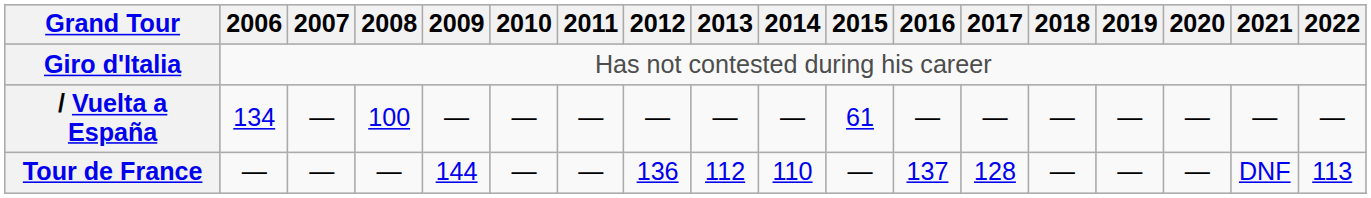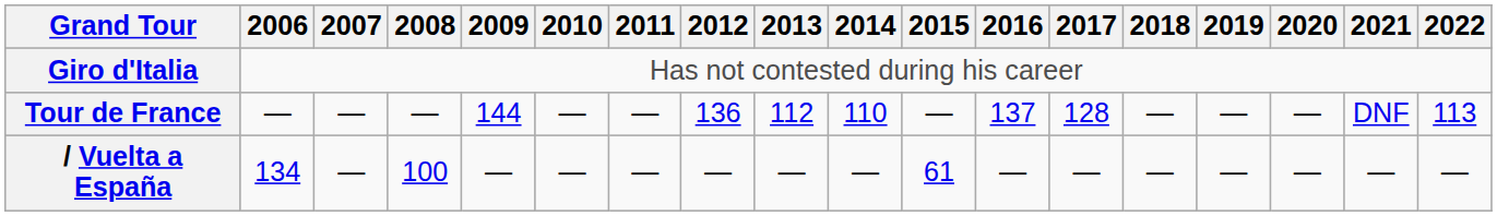 <table class="wikitable plainrowheaders">
 <tr>
 <th scope="col"><a href='#'>Grand Tour</a></th>
 <th scope="col">2006</th>
 <th scope="col">2007</th>
 <th scope="col">2008</th>
 <th scope="col">2009</th>
 <th scope="col">2010</th>
 <th scope="col">2011</th>
 <th scope="col">2012</th>
 <th scope="col">2013</th>
 <th scope="col">2014</th>
 <th scope="col">2015</th>
 <th scope="col">2016</th>
 <th scope="col">2017</th>
 <th scope="col">2018</th>
 <th scope="col">2019</th>
 <th scope="col">2020</th>
 <th scope="col">2021</th>
 <th scope="col">2022</th>
 </tr>
 <tr style="text-align:center;">
 <th scope="row"> <a href='#'>Giro d'Italia</a></th>
 <td style="color:#4d4d4d;" colspan=17>Has not contested during his career</td>
 </tr>
 <tr style="text-align:center;">
+<th scope="row"> <a href='#'>Tour de France</a></th>
+<td>—</td>
+<td>—</td>
+<td>—</td>
+<td><a href='#'>144</a></td>
+<td>—</td>
+<td>—</td>
+<td><a href='#'>136</a></td>
+<td><a href='#'>112</a></td>
+<td><a href='#'>110</a></td>
+<td>—</td>
+<td><a href='#'>137</a></td>
+<td><a href='#'>128</a></td>
+<td>—</td>
+<td>—</td>
+<td>—</td>
+<td><a href='#'>DNF</a></td>
+<td><a href='#'>113</a></td>
+</tr>
+<tr style="text-align:center;">
 <th scope="row">/ <a href='#'>Vuelta a España</a></th>
 <td><a href='#'>134</a></td>
 <td>—</td>
 <td><a href='#'>100</a></td>
 <td>—</td>
 <td>—</td>
 <td>—</td>
 <td>—</td>
 <td>—</td>
 <td>—</td>
 <td><a href='#'>61</a></td>
 <td>—</td>
 <td>—</td>
 <td>—</td>
 <td>—</td>
 <td>—</td>
 <td>—</td>
 <td>—</td>
 </tr>
-<tr style="text-align:center;">
-<th scope="row"> <a href='#'>Tour de France</a></th>
-<td>—</td>
-<td>—</td>
-<td>—</td>
-<td><a href='#'>144</a></td>
-<td>—</td>
-<td>—</td>
-<td><a href='#'>136</a></td>
-<td><a href='#'>112</a></td>
-<td><a href='#'>110</a></td>
-<td>—</td>
-<td><a href='#'>137</a></td>
-<td><a href='#'>128</a></td>
-<td>—</td>
-<td>—</td>
-<td>—</td>
-<td><a href='#'>DNF</a></td>
-<td><a href='#'>113</a></td>
-</tr>
 </table>
